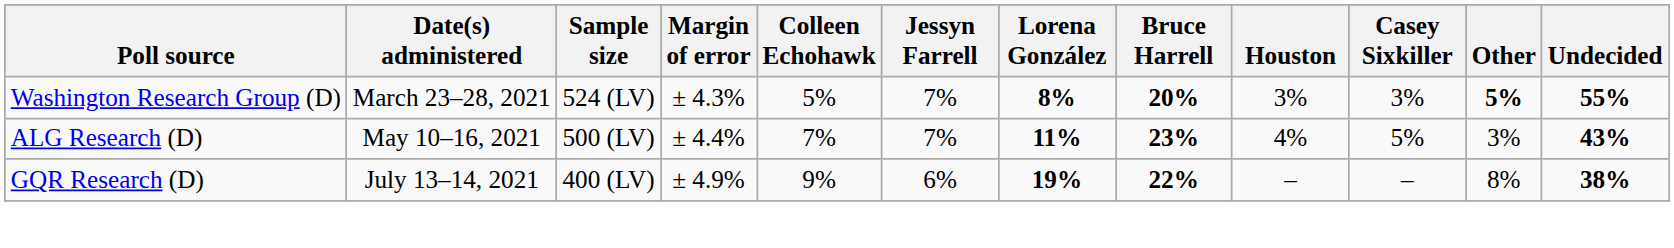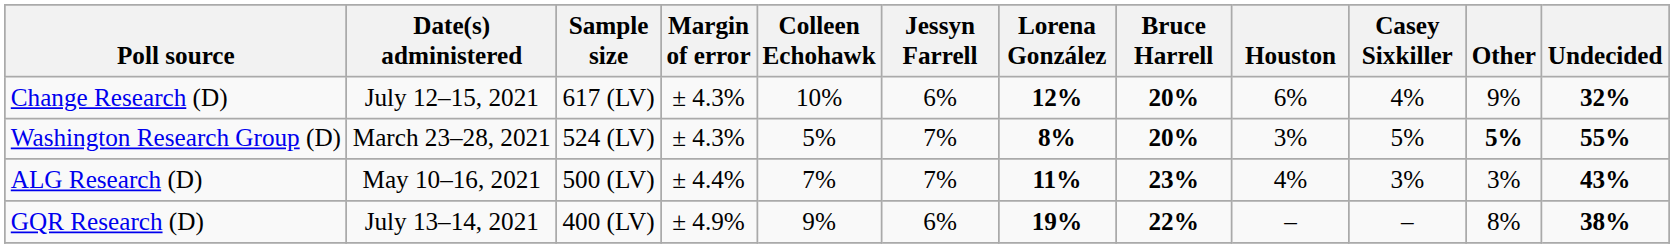 <table class="wikitable" style="font-size:90%;text-align:center;">
 <tr valign=bottom>
 <th>Poll source</th>
 <th>Date(s)<br>administered</th>
 <th>Sample<br>size</th>
 <th>Margin<br>of error</th>
 <th style="width:60px;">Colleen<br>Echohawk</th>
 <th style="width:60px;">Jessyn<br>Farrell</th>
 <th style="width:60px;">Lorena<br>González</th>
 <th style="width:60px;">Bruce<br>Harrell</th>
 <th style="width:60px;"><br>Houston</th>
 <th style="width:60px;">Casey<br>Sixkiller</th>
 <th>Other</th>
 <th>Undecided</th>
 </tr>
 <tr>
+<td style="text-align:left;"><a href='#'>Change Research</a> (D)</td>
+<td>July 12–15, 2021</td>
+<td>617 (LV)</td>
+<td>± 4.3%</td>
+<td>10%</td>
+<td>6%</td>
+<td><strong>12%</strong></td>
+<td><strong>20%</strong></td>
+<td>6%</td>
+<td>4%</td>
+<td>9%</td>
+<td><strong>32%</strong></td>
+</tr>
+<tr>
 <td style="text-align:left;"><a href='#'>Washington Research Group</a> (D)</td>
 <td>March 23–28, 2021</td>
 <td>524 (LV)</td>
 <td>± 4.3%</td>
 <td>5%</td>
 <td>7%</td>
 <td><strong>8%</strong></td>
 <td><strong>20%</strong></td>
 <td>3%</td>
-<td>3%</td>
+<td>5%</td>
 <td><strong>5%</strong></td>
 <td><strong>55%</strong></td>
 </tr>
 <tr>
 <td style="text-align:left;"><a href='#'>ALG Research</a> (D)</td>
 <td>May 10–16, 2021</td>
 <td>500 (LV)</td>
 <td>± 4.4%</td>
 <td>7%</td>
 <td>7%</td>
 <td><strong>11%</strong></td>
 <td><strong>23%</strong></td>
 <td>4%</td>
-<td>5%</td>
+<td>3%</td>
 <td>3%</td>
 <td><strong>43%</strong></td>
 </tr>
 <tr>
 <td style="text-align:left;"><a href='#'>GQR Research</a> (D)</td>
 <td>July 13–14, 2021</td>
 <td>400 (LV)</td>
 <td>± 4.9%</td>
 <td>9%</td>
 <td>6%</td>
 <td><strong>19%</strong></td>
 <td><strong>22%</strong></td>
 <td>–</td>
 <td>–</td>
 <td>8%</td>
 <td><strong>38%</strong></td>
 </tr>
 </table>
